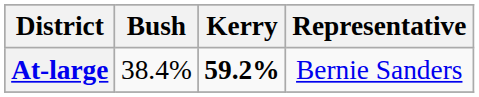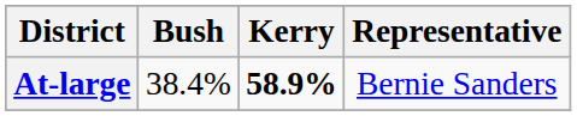 <table class=wikitable>
 <tr>
 <th>District</th>
 <th>Bush</th>
 <th>Kerry</th>
 <th>Representative</th>
 </tr>
 <tr align=center>
 <th><a href='#'>At-large</a></th>
 <td>38.4%</td>
-<td><strong>59.2%</strong></td>
+<td><strong>58.9%</strong></td>
 <td><a href='#'>Bernie Sanders</a></td>
 </tr>
 </table>
